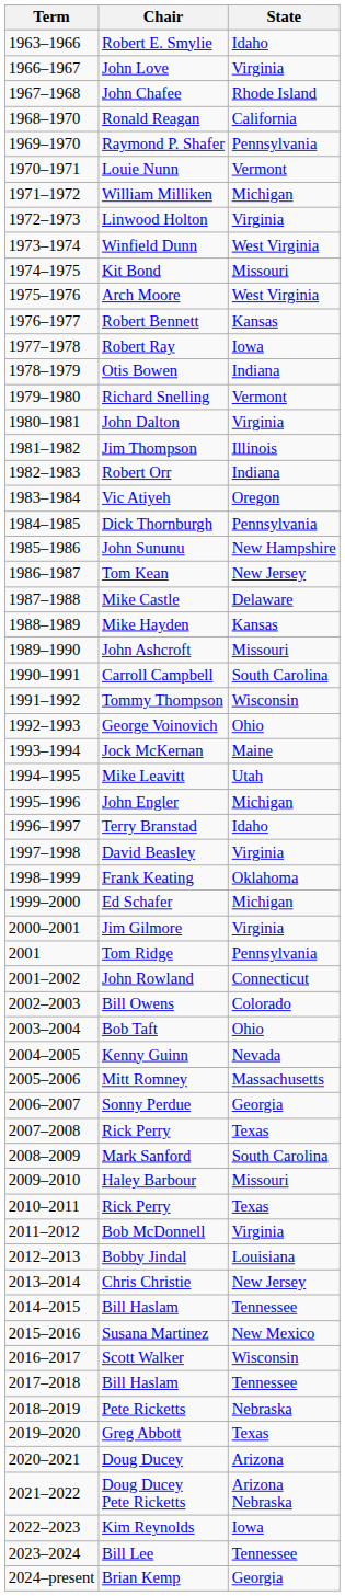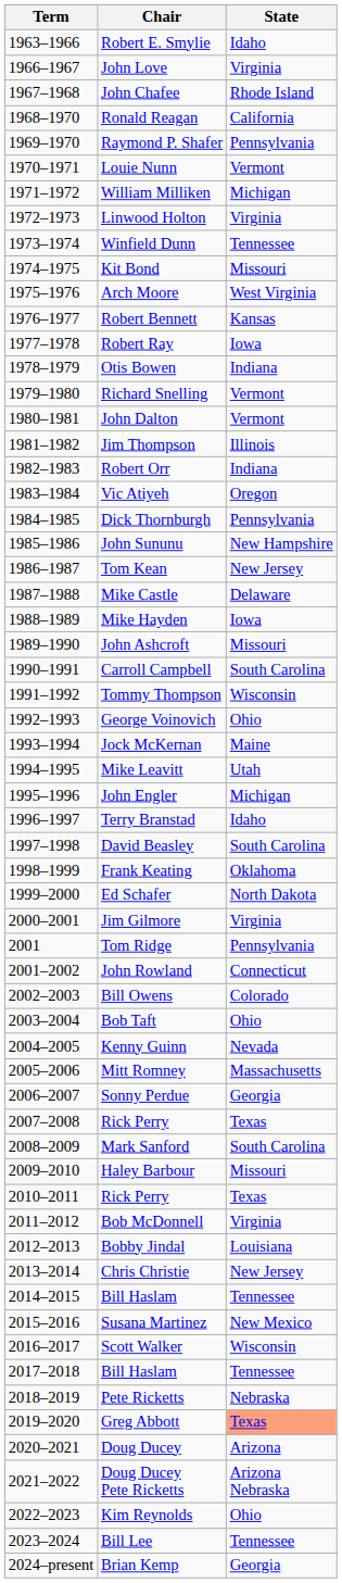 <table class="wikitable sortable">
 <tr>
 <th>Term</th>
 <th>Chair</th>
 <th>State</th>
 </tr>
 <tr>
 <td>1963–1966</td>
 <td><a href='#'>Robert E. Smylie</a></td>
 <td> <a href='#'>Idaho</a></td>
 </tr>
 <tr>
 <td>1966–1967</td>
 <td><a href='#'>John Love</a></td>
 <td> <a href='#'>Virginia</a></td>
 </tr>
 <tr>
 <td>1967–1968</td>
 <td><a href='#'>John Chafee</a></td>
 <td> <a href='#'>Rhode Island</a></td>
 </tr>
 <tr>
 <td>1968–1970</td>
 <td><a href='#'>Ronald Reagan</a></td>
 <td> <a href='#'>California</a></td>
 </tr>
 <tr>
 <td>1969–1970</td>
 <td><a href='#'>Raymond P. Shafer</a></td>
 <td> <a href='#'>Pennsylvania</a></td>
 </tr>
 <tr>
 <td>1970–1971</td>
 <td><a href='#'>Louie Nunn</a></td>
 <td> <a href='#'>Vermont</a></td>
 </tr>
 <tr>
 <td>1971–1972</td>
 <td><a href='#'>William Milliken</a></td>
 <td> <a href='#'>Michigan</a></td>
 </tr>
 <tr>
 <td>1972–1973</td>
 <td><a href='#'>Linwood Holton</a></td>
 <td> <a href='#'>Virginia</a></td>
 </tr>
 <tr>
 <td>1973–1974</td>
 <td><a href='#'>Winfield Dunn</a></td>
-<td> <a href='#'>West Virginia</a></td>
+<td> <a href='#'>Tennessee</a></td>
 </tr>
 <tr>
 <td>1974–1975</td>
 <td><a href='#'>Kit Bond</a></td>
 <td> <a href='#'>Missouri</a></td>
 </tr>
 <tr>
 <td>1975–1976</td>
 <td><a href='#'>Arch Moore</a></td>
 <td> <a href='#'>West Virginia</a></td>
 </tr>
 <tr>
 <td>1976–1977</td>
 <td><a href='#'>Robert Bennett</a></td>
 <td> <a href='#'>Kansas</a></td>
 </tr>
 <tr>
 <td>1977–1978</td>
 <td><a href='#'>Robert Ray</a></td>
 <td> <a href='#'>Iowa</a></td>
 </tr>
 <tr>
 <td>1978–1979</td>
 <td><a href='#'>Otis Bowen</a></td>
 <td> <a href='#'>Indiana</a></td>
 </tr>
 <tr>
 <td>1979–1980</td>
 <td><a href='#'>Richard Snelling</a></td>
 <td> <a href='#'>Vermont</a></td>
 </tr>
 <tr>
 <td>1980–1981</td>
 <td><a href='#'>John Dalton</a></td>
-<td> <a href='#'>Virginia</a></td>
+<td> <a href='#'>Vermont</a></td>
 </tr>
 <tr>
 <td>1981–1982</td>
 <td><a href='#'>Jim Thompson</a></td>
 <td> <a href='#'>Illinois</a></td>
 </tr>
 <tr>
 <td>1982–1983</td>
 <td><a href='#'>Robert Orr</a></td>
 <td> <a href='#'>Indiana</a></td>
 </tr>
 <tr>
 <td>1983–1984</td>
 <td><a href='#'>Vic Atiyeh</a></td>
 <td> <a href='#'>Oregon</a></td>
 </tr>
 <tr>
 <td>1984–1985</td>
 <td><a href='#'>Dick Thornburgh</a></td>
 <td> <a href='#'>Pennsylvania</a></td>
 </tr>
 <tr>
 <td>1985–1986</td>
 <td><a href='#'>John Sununu</a></td>
 <td> <a href='#'>New Hampshire</a></td>
 </tr>
 <tr>
 <td>1986–1987</td>
 <td><a href='#'>Tom Kean</a></td>
 <td> <a href='#'>New Jersey</a></td>
 </tr>
 <tr>
 <td>1987–1988</td>
 <td><a href='#'>Mike Castle</a></td>
 <td> <a href='#'>Delaware</a></td>
 </tr>
 <tr>
 <td>1988–1989</td>
 <td><a href='#'>Mike Hayden</a></td>
-<td> <a href='#'>Kansas</a></td>
+<td> <a href='#'>Iowa</a></td>
 </tr>
 <tr>
 <td>1989–1990</td>
 <td><a href='#'>John Ashcroft</a></td>
 <td> <a href='#'>Missouri</a></td>
 </tr>
 <tr>
 <td>1990–1991</td>
 <td><a href='#'>Carroll Campbell</a></td>
 <td> <a href='#'>South Carolina</a></td>
 </tr>
 <tr>
 <td>1991–1992</td>
 <td><a href='#'>Tommy Thompson</a></td>
 <td> <a href='#'>Wisconsin</a></td>
 </tr>
 <tr>
 <td>1992–1993</td>
 <td><a href='#'>George Voinovich</a></td>
 <td> <a href='#'>Ohio</a></td>
 </tr>
 <tr>
 <td>1993–1994</td>
 <td><a href='#'>Jock McKernan</a></td>
 <td> <a href='#'>Maine</a></td>
 </tr>
 <tr>
 <td>1994–1995</td>
 <td><a href='#'>Mike Leavitt</a></td>
 <td> <a href='#'>Utah</a></td>
 </tr>
 <tr>
 <td>1995–1996</td>
 <td><a href='#'>John Engler</a></td>
 <td> <a href='#'>Michigan</a></td>
 </tr>
 <tr>
 <td>1996–1997</td>
 <td><a href='#'>Terry Branstad</a></td>
 <td> <a href='#'>Idaho</a></td>
 </tr>
 <tr>
 <td>1997–1998</td>
 <td><a href='#'>David Beasley</a></td>
-<td> <a href='#'>Virginia</a></td>
+<td> <a href='#'>South Carolina</a></td>
 </tr>
 <tr>
 <td>1998–1999</td>
 <td><a href='#'>Frank Keating</a></td>
 <td> <a href='#'>Oklahoma</a></td>
 </tr>
 <tr>
 <td>1999–2000</td>
 <td><a href='#'>Ed Schafer</a></td>
-<td> <a href='#'>Michigan</a></td>
+<td> <a href='#'>North Dakota</a></td>
 </tr>
 <tr>
 <td>2000–2001</td>
 <td><a href='#'>Jim Gilmore</a></td>
 <td> <a href='#'>Virginia</a></td>
 </tr>
 <tr>
 <td>2001</td>
 <td><a href='#'>Tom Ridge</a></td>
 <td> <a href='#'>Pennsylvania</a></td>
 </tr>
 <tr>
 <td>2001–2002</td>
 <td><a href='#'>John Rowland</a></td>
 <td> <a href='#'>Connecticut</a></td>
 </tr>
 <tr>
 <td>2002–2003</td>
 <td><a href='#'>Bill Owens</a></td>
 <td> <a href='#'>Colorado</a></td>
 </tr>
 <tr>
 <td>2003–2004</td>
 <td><a href='#'>Bob Taft</a></td>
 <td> <a href='#'>Ohio</a></td>
 </tr>
 <tr>
 <td>2004–2005</td>
 <td><a href='#'>Kenny Guinn</a></td>
 <td> <a href='#'>Nevada</a></td>
 </tr>
 <tr>
 <td>2005–2006</td>
 <td><a href='#'>Mitt Romney</a></td>
 <td> <a href='#'>Massachusetts</a></td>
 </tr>
 <tr>
 <td>2006–2007</td>
 <td><a href='#'>Sonny Perdue</a></td>
 <td> <a href='#'>Georgia</a></td>
 </tr>
 <tr>
 <td>2007–2008</td>
 <td><a href='#'>Rick Perry</a></td>
 <td> <a href='#'>Texas</a></td>
 </tr>
 <tr>
 <td>2008–2009</td>
 <td><a href='#'>Mark Sanford</a></td>
 <td> <a href='#'>South Carolina</a></td>
 </tr>
 <tr>
 <td>2009–2010</td>
 <td><a href='#'>Haley Barbour</a></td>
 <td> <a href='#'>Missouri</a></td>
 </tr>
 <tr>
 <td>2010–2011</td>
 <td><a href='#'>Rick Perry</a></td>
 <td> <a href='#'>Texas</a></td>
 </tr>
 <tr>
 <td>2011–2012</td>
 <td><a href='#'>Bob McDonnell</a></td>
 <td> <a href='#'>Virginia</a></td>
 </tr>
 <tr>
 <td>2012–2013</td>
 <td><a href='#'>Bobby Jindal</a></td>
 <td> <a href='#'>Louisiana</a></td>
 </tr>
 <tr>
 <td>2013–2014</td>
 <td><a href='#'>Chris Christie</a></td>
 <td> <a href='#'>New Jersey</a></td>
 </tr>
 <tr>
 <td>2014–2015</td>
 <td><a href='#'>Bill Haslam</a></td>
 <td> <a href='#'>Tennessee</a></td>
 </tr>
 <tr>
 <td>2015–2016</td>
 <td><a href='#'>Susana Martinez</a></td>
 <td> <a href='#'>New Mexico</a></td>
 </tr>
 <tr>
 <td>2016–2017</td>
 <td><a href='#'>Scott Walker</a></td>
 <td> <a href='#'>Wisconsin</a></td>
 </tr>
 <tr>
 <td>2017–2018</td>
 <td><a href='#'>Bill Haslam</a></td>
 <td> <a href='#'>Tennessee</a></td>
 </tr>
 <tr>
 <td>2018–2019</td>
 <td><a href='#'>Pete Ricketts</a></td>
 <td> <a href='#'>Nebraska</a></td>
 </tr>
 <tr>
 <td>2019–2020</td>
 <td><a href='#'>Greg Abbott</a></td>
-<td> <a href='#'>Texas</a></td>
+<td style="background: lightsalmon;"> <a href='#'>Texas</a></td>
 </tr>
 <tr>
 <td>2020–2021</td>
 <td><a href='#'>Doug Ducey</a></td>
 <td> <a href='#'>Arizona</a></td>
 </tr>
 <tr>
 <td>2021–2022</td>
 <td><a href='#'>Doug Ducey</a><br><a href='#'>Pete Ricketts</a></td>
 <td> <a href='#'>Arizona</a><br> <a href='#'>Nebraska</a></td>
 </tr>
 <tr>
 <td>2022–2023</td>
 <td><a href='#'>Kim Reynolds</a></td>
-<td> <a href='#'>Iowa</a></td>
+<td> <a href='#'>Ohio</a></td>
 </tr>
 <tr>
 <td>2023–2024</td>
 <td><a href='#'>Bill Lee</a></td>
 <td> <a href='#'>Tennessee</a></td>
 </tr>
 <tr>
 <td>2024–present</td>
 <td><a href='#'>Brian Kemp</a></td>
 <td> <a href='#'>Georgia</a></td>
 </tr>
 </table>
